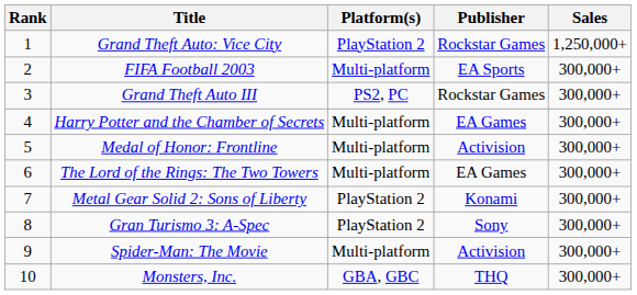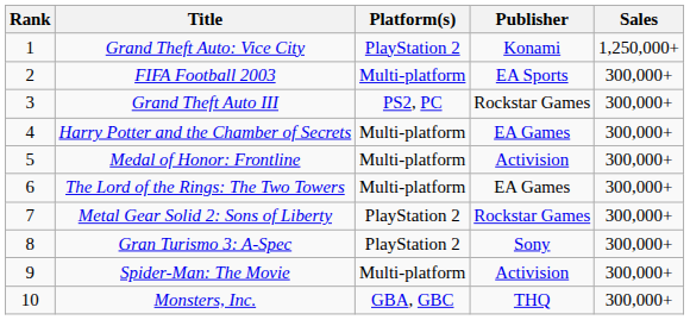 <table class="wikitable sortable" style="text-align:center">
 <tr>
 <th>Rank</th>
 <th>Title</th>
 <th>Platform(s)</th>
 <th>Publisher</th>
 <th>Sales</th>
 </tr>
 <tr>
 <td>1</td>
 <td><em><a href='#'>Grand Theft Auto: Vice City</a></em></td>
 <td><a href='#'>PlayStation 2</a></td>
-<td><a href='#'>Rockstar Games</a></td>
+<td><a href='#'>Konami</a></td>
 <td>1,250,000+</td>
 </tr>
 <tr>
 <td>2</td>
 <td><em><a href='#'>FIFA Football 2003</a></em></td>
 <td><a href='#'>Multi-platform</a></td>
 <td><a href='#'>EA Sports</a></td>
 <td>300,000+</td>
 </tr>
 <tr>
 <td>3</td>
 <td><em><a href='#'>Grand Theft Auto III</a></em></td>
 <td><a href='#'>PS2</a>, <a href='#'>PC</a></td>
 <td>Rockstar Games</td>
 <td>300,000+</td>
 </tr>
 <tr>
 <td>4</td>
 <td><a href='#'><em>Harry Potter and the Chamber of Secrets</em></a></td>
 <td>Multi-platform</td>
 <td><a href='#'>EA Games</a></td>
 <td>300,000+</td>
 </tr>
 <tr>
 <td>5</td>
 <td><em><a href='#'>Medal of Honor: Frontline</a></em></td>
 <td>Multi-platform</td>
 <td><a href='#'>Activision</a></td>
 <td>300,000+</td>
 </tr>
 <tr>
 <td>6</td>
 <td><a href='#'><em>The Lord of the Rings: The Two Towers</em></a></td>
 <td>Multi-platform</td>
 <td>EA Games</td>
 <td>300,000+</td>
 </tr>
 <tr>
 <td>7</td>
 <td><em><a href='#'>Metal Gear Solid 2: Sons of Liberty</a></em></td>
 <td>PlayStation 2</td>
-<td><a href='#'>Konami</a></td>
+<td><a href='#'>Rockstar Games</a></td>
 <td>300,000+</td>
 </tr>
 <tr>
 <td>8</td>
 <td><em><a href='#'>Gran Turismo 3: A-Spec</a></em></td>
 <td>PlayStation 2</td>
 <td><a href='#'>Sony</a></td>
 <td>300,000+</td>
 </tr>
 <tr>
 <td>9</td>
 <td><em><a href='#'>Spider-Man: The Movie</a></em></td>
 <td>Multi-platform</td>
 <td><a href='#'>Activision</a></td>
 <td>300,000+</td>
 </tr>
 <tr>
 <td>10</td>
 <td><a href='#'><em>Monsters, Inc.</em></a></td>
 <td><a href='#'>GBA</a>, <a href='#'>GBC</a></td>
 <td><a href='#'>THQ</a></td>
 <td>300,000+</td>
 </tr>
 </table>
